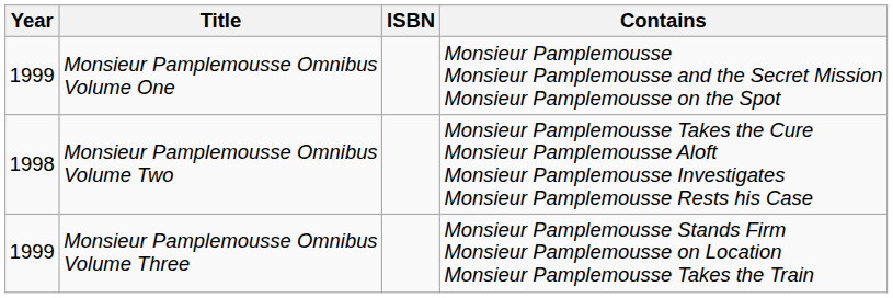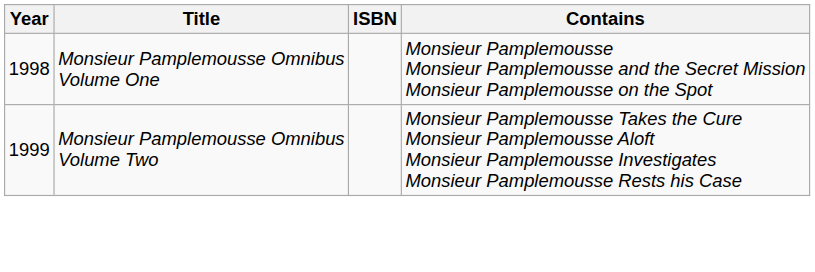 <table class="wikitable plainrowheaders" style="text-align: left; margin-right: 0;">
 <tr>
 <th scope="col">Year</th>
 <th scope="col">Title</th>
 <th scope="col">ISBN</th>
 <th scope="col">Contains</th>
 </tr>
 <tr>
-<td>1999</td>
+<td>1998</td>
 <td><em>Monsieur Pamplemousse Omnibus<br>Volume One</em></td>
 <td></td>
 <td><em>Monsieur Pamplemousse</em><br><em>Monsieur Pamplemousse and the Secret Mission</em><br><em>Monsieur Pamplemousse on the Spot</em></td>
 </tr>
 <tr>
-<td>1998</td>
+<td>1999</td>
 <td><em>Monsieur Pamplemousse Omnibus<br>Volume Two</em></td>
 <td></td>
 <td><em>Monsieur Pamplemousse Takes the Cure</em><br><em>Monsieur Pamplemousse Aloft</em><br><em>Monsieur Pamplemousse Investigates</em><br><em>Monsieur Pamplemousse Rests his Case</em></td>
 </tr>
-<tr>
-<td>1999</td>
-<td><em>Monsieur Pamplemousse Omnibus<br>Volume Three</em></td>
-<td></td>
-<td><em>Monsieur Pamplemousse Stands Firm</em><br><em>Monsieur Pamplemousse on Location</em><br><em>Monsieur Pamplemousse Takes the Train</em></td>
-</tr>
 </table>
